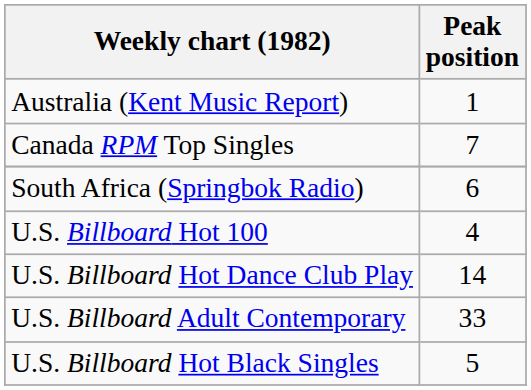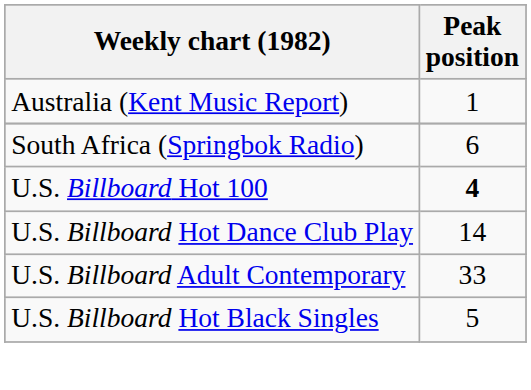 <table class="wikitable sortable">
 <tr>
 <th>Weekly chart (1982)</th>
 <th>Peak<br>position</th>
 </tr>
 <tr>
 <td>Australia (<a href='#'>Kent Music Report</a>)</td>
 <td style="text-align:center;">1</td>
 </tr>
 <tr>
-<td>Canada <a href='#'><em>RPM</em></a> Top Singles</td>
-<td align="center">7</td>
-</tr>
-<tr>
 </tr>
 <tr>
 <td>South Africa (<a href='#'>Springbok Radio</a>)</td>
 <td align="center">6</td>
 </tr>
 <tr>
 <td>U.S. <a href='#'><em>Billboard</em> Hot 100</a></td>
-<td align="center">4</td>
+<td align="center"><strong>4</strong></td>
 </tr>
 <tr>
 <td>U.S. <em>Billboard</em> <a href='#'>Hot Dance Club Play</a></td>
 <td align="center">14</td>
 </tr>
 <tr>
 <td>U.S. <em>Billboard</em> <a href='#'>Adult Contemporary</a></td>
 <td align="center">33</td>
 </tr>
 <tr>
 <td>U.S. <em>Billboard</em> <a href='#'>Hot Black Singles</a></td>
 <td align="center">5</td>
 </tr>
 </table>
